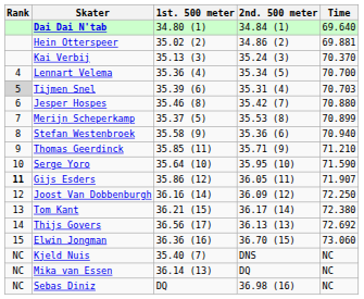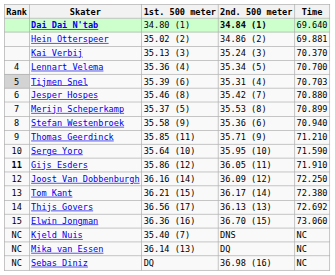 <table class="wikitable">
 <tr>
 <th>Rank</th>
 <th>Skater</th>
 <th>1st. 500 meter</th>
 <th>2nd. 500 meter</th>
 <th>Time</th>
 </tr>
 <tr bgcolor=ccffcc>
 <td align="center"></td>
 <td><strong><a href='#'>Dai Dai N'tab</a></strong></td>
 <td>34.80 (1)</td>
-<td>34.84 (1)</td>
+<td><strong>34.84 (1)</strong></td>
 <td>69.640</td>
 </tr>
 <tr>
 <td align="center"></td>
 <td><a href='#'>Hein Otterspeer</a></td>
 <td>35.02 (2)</td>
 <td>34.86 (2)</td>
 <td>69.881</td>
 </tr>
 <tr>
 <td align="center"></td>
 <td><a href='#'>Kai Verbij</a></td>
 <td>35.13 (3)</td>
 <td>35.24 (3)</td>
 <td>70.370</td>
 </tr>
 <tr>
 <td align="center">4</td>
 <td><a href='#'>Lennart Velema</a></td>
 <td>35.36 (4)</td>
 <td>35.34 (5)</td>
 <td>70.700</td>
 </tr>
 <tr>
 <td align="center" style="background: lightgrey;">5</td>
 <td><a href='#'>Tijmen Snel</a></td>
 <td>35.39 (6)</td>
 <td>35.31 (4)</td>
 <td>70.703</td>
 </tr>
 <tr>
 <td align="center">6</td>
 <td><a href='#'>Jesper Hospes</a></td>
 <td>35.46 (8)</td>
 <td>35.42 (7)</td>
 <td>70.880</td>
 </tr>
 <tr>
 <td align="center">7</td>
 <td><a href='#'>Merijn Scheperkamp</a></td>
 <td>35.37 (5)</td>
 <td>35.53 (8)</td>
 <td>70.899</td>
 </tr>
 <tr>
 <td align="center">8</td>
 <td><a href='#'>Stefan Westenbroek</a></td>
 <td>35.58 (9)</td>
 <td>35.36 (6)</td>
 <td>70.940</td>
 </tr>
 <tr>
 <td align="center">9</td>
 <td><a href='#'>Thomas Geerdinck</a></td>
 <td>35.85 (11)</td>
 <td>35.71 (9)</td>
 <td>71.210</td>
 </tr>
 <tr>
 <td align="center">10</td>
 <td><a href='#'>Serge Yoro</a></td>
 <td>35.64 (10)</td>
 <td>35.95 (10)</td>
 <td>71.590</td>
 </tr>
 <tr>
 <td align="center"><strong>11</strong></td>
 <td><a href='#'>Gijs Esders</a></td>
 <td>35.86 (12)</td>
 <td>36.05 (11)</td>
-<td>71.907</td>
+<td>71.910</td>
 </tr>
 <tr>
 <td align="center">12</td>
 <td><a href='#'>Joost Van Dobbenburgh</a></td>
 <td>36.16 (14)</td>
 <td>36.09 (12)</td>
 <td>72.250</td>
 </tr>
 <tr>
 <td align="center">13</td>
 <td><a href='#'>Tom Kant</a></td>
 <td>36.21 (15)</td>
 <td>36.17 (14)</td>
 <td>72.380</td>
 </tr>
 <tr>
 <td align="center">14</td>
 <td><a href='#'>Thijs Govers</a></td>
 <td>36.56 (17)</td>
 <td>36.13 (13)</td>
 <td>72.692</td>
 </tr>
 <tr>
 <td align="center">15</td>
 <td><a href='#'>Elwin Jongman</a></td>
 <td>36.36 (16)</td>
 <td>36.70 (15)</td>
 <td>73.060</td>
 </tr>
 <tr>
 <td align="center">NC</td>
 <td><a href='#'>Kjeld Nuis</a></td>
 <td>35.40 (7)</td>
 <td>DNS</td>
 <td>NC</td>
 </tr>
 <tr>
 <td align="center">NC</td>
 <td><a href='#'>Mika van Essen</a></td>
 <td>36.14 (13)</td>
 <td>DQ</td>
 <td>NC</td>
 </tr>
 <tr>
 <td align="center">NC</td>
 <td><a href='#'>Sebas Diniz</a></td>
 <td>DQ</td>
 <td>36.98 (16)</td>
 <td>NC</td>
 </tr>
 </table>
